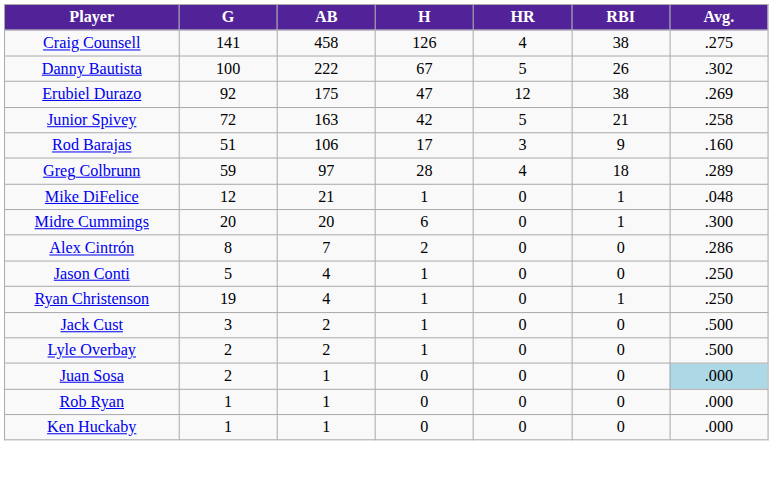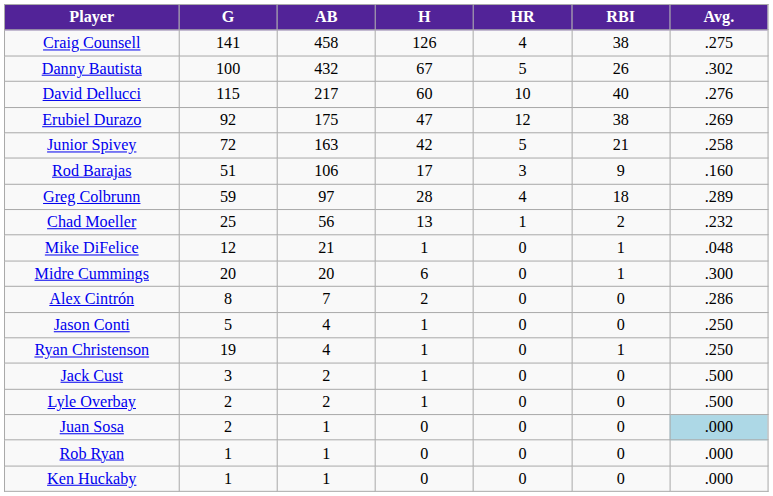 <table class="wikitable sortable">
 <tr>
 <th style="background:#522398;color:white;" width="16%">Player</th>
 <th style="background:#522398;color:white;" width="9%">G</th>
 <th style="background:#522398;color:white;" width="9%">AB</th>
 <th style="background:#522398;color:white;" width="9%">H</th>
 <th style="background:#522398;color:white;" width="9%">HR</th>
 <th style="background:#522398;color:white;" width="9%">RBI</th>
 <th style="background:#522398;color:white;" width="9%">Avg.</th>
 </tr>
 <tr align="center">
 <td><a href='#'>Craig Counsell</a></td>
 <td>141</td>
 <td>458</td>
 <td>126</td>
 <td>4</td>
 <td>38</td>
 <td>.275</td>
 </tr>
 <tr align="center">
 <td><a href='#'>Danny Bautista</a></td>
 <td>100</td>
-<td>222</td>
+<td>432</td>
 <td>67</td>
 <td>5</td>
 <td>26</td>
 <td>.302</td>
+</tr>
+<tr align="center">
+<td><a href='#'>David Dellucci</a></td>
+<td>115</td>
+<td>217</td>
+<td>60</td>
+<td>10</td>
+<td>40</td>
+<td>.276</td>
 </tr>
 <tr align="center">
 <td><a href='#'>Erubiel Durazo</a></td>
 <td>92</td>
 <td>175</td>
 <td>47</td>
 <td>12</td>
 <td>38</td>
 <td>.269</td>
 </tr>
 <tr align="center">
 <td><a href='#'>Junior Spivey</a></td>
 <td>72</td>
 <td>163</td>
 <td>42</td>
 <td>5</td>
 <td>21</td>
 <td>.258</td>
 </tr>
 <tr align="center">
 <td><a href='#'>Rod Barajas</a></td>
 <td>51</td>
 <td>106</td>
 <td>17</td>
 <td>3</td>
 <td>9</td>
 <td>.160</td>
 </tr>
 <tr align="center">
 <td><a href='#'>Greg Colbrunn</a></td>
 <td>59</td>
 <td>97</td>
 <td>28</td>
 <td>4</td>
 <td>18</td>
 <td>.289</td>
+</tr>
+<tr align="center">
+<td><a href='#'>Chad Moeller</a></td>
+<td>25</td>
+<td>56</td>
+<td>13</td>
+<td>1</td>
+<td>2</td>
+<td>.232</td>
 </tr>
 <tr align="center">
 <td><a href='#'>Mike DiFelice</a></td>
 <td>12</td>
 <td>21</td>
 <td>1</td>
 <td>0</td>
 <td>1</td>
 <td>.048</td>
 </tr>
 <tr align="center">
 <td><a href='#'>Midre Cummings</a></td>
 <td>20</td>
 <td>20</td>
 <td>6</td>
 <td>0</td>
 <td>1</td>
 <td>.300</td>
 </tr>
 <tr align="center">
 <td><a href='#'>Alex Cintrón</a></td>
 <td>8</td>
 <td>7</td>
 <td>2</td>
 <td>0</td>
 <td>0</td>
 <td>.286</td>
 </tr>
 <tr align="center">
 <td><a href='#'>Jason Conti</a></td>
 <td>5</td>
 <td>4</td>
 <td>1</td>
 <td>0</td>
 <td>0</td>
 <td>.250</td>
 </tr>
 <tr align="center">
 <td><a href='#'>Ryan Christenson</a></td>
 <td>19</td>
 <td>4</td>
 <td>1</td>
 <td>0</td>
 <td>1</td>
 <td>.250</td>
 </tr>
 <tr align="center">
 <td><a href='#'>Jack Cust</a></td>
 <td>3</td>
 <td>2</td>
 <td>1</td>
 <td>0</td>
 <td>0</td>
 <td>.500</td>
 </tr>
 <tr align="center">
 <td><a href='#'>Lyle Overbay</a></td>
 <td>2</td>
 <td>2</td>
 <td>1</td>
 <td>0</td>
 <td>0</td>
 <td>.500</td>
 </tr>
 <tr align="center">
 <td><a href='#'>Juan Sosa</a></td>
 <td>2</td>
 <td>1</td>
 <td>0</td>
 <td>0</td>
 <td>0</td>
 <td style="background: lightblue;">.000</td>
 </tr>
 <tr align="center">
 <td><a href='#'>Rob Ryan</a></td>
 <td>1</td>
 <td>1</td>
 <td>0</td>
 <td>0</td>
 <td>0</td>
 <td>.000</td>
 </tr>
 <tr align="center">
 <td><a href='#'>Ken Huckaby</a></td>
 <td>1</td>
 <td>1</td>
 <td>0</td>
 <td>0</td>
 <td>0</td>
 <td>.000</td>
 </tr>
 </table>
